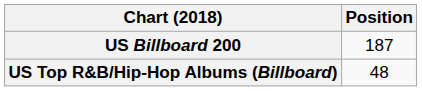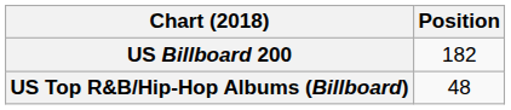 <table class="wikitable sortable plainrowheaders" style="text-align:center">
 <tr>
 <th>Chart (2018)</th>
 <th>Position</th>
 </tr>
 <tr>
 <th scope="row">US <em>Billboard</em> 200</th>
-<td>187</td>
+<td>182</td>
 </tr>
 <tr>
 <th scope="row">US Top R&B/Hip-Hop Albums (<em>Billboard</em>)</th>
 <td>48</td>
 </tr>
 </table>
